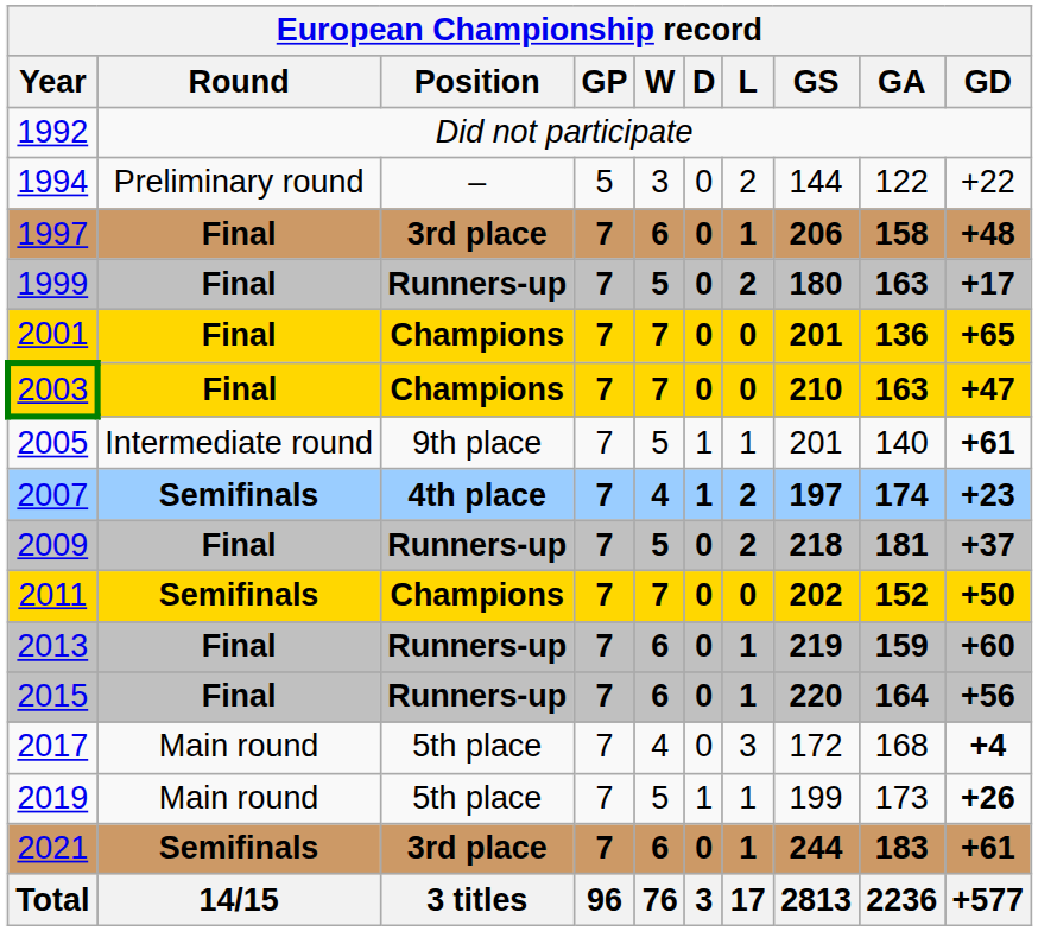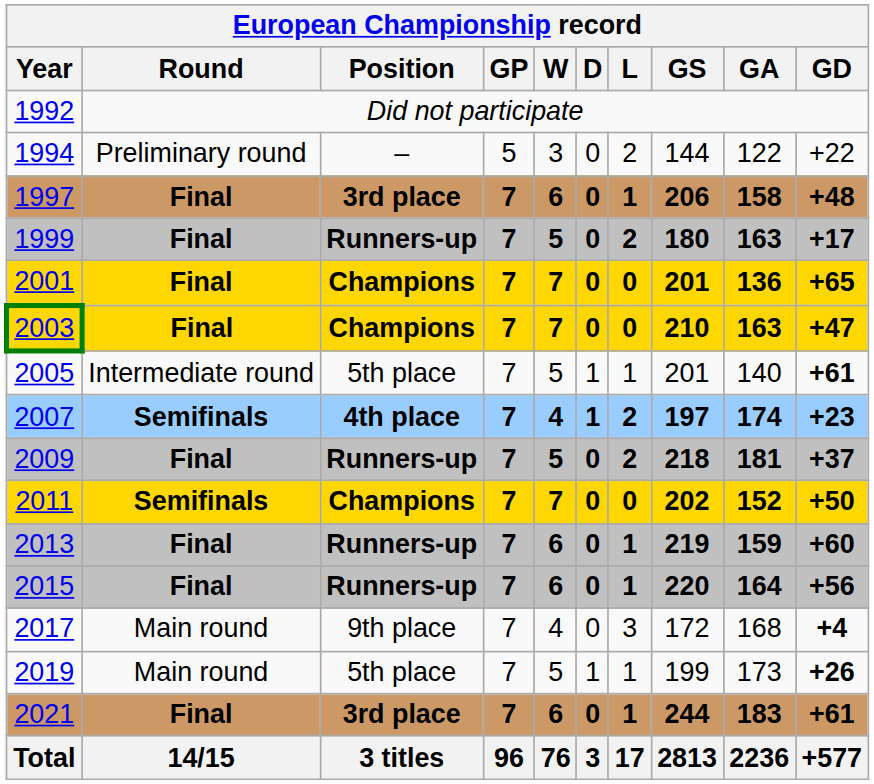 <table class="wikitable" style="text-align: center;">
 <tr>
 <th colspan=10><a href='#'>European Championship</a> record</th>
 </tr>
 <tr>
 <th>Year</th>
 <th>Round</th>
 <th>Position</th>
 <th>GP</th>
 <th>W</th>
 <th>D</th>
 <th>L</th>
 <th>GS</th>
 <th>GA</th>
 <th>GD</th>
 </tr>
 <tr>
 <td> <a href='#'>1992</a></td>
 <td colspan=9><em>Did not participate</em></td>
 </tr>
 <tr>
 <td> <a href='#'>1994</a></td>
 <td>Preliminary round</td>
 <td>–</td>
 <td>5</td>
 <td>3</td>
 <td>0</td>
 <td>2</td>
 <td>144</td>
 <td>122</td>
 <td>+22</td>
 </tr>
 <tr bgcolor=#cc9966>
 <td> <a href='#'>1997</a></td>
 <td><strong>Final</strong></td>
 <td><strong>3rd place</strong></td>
 <td><strong>7</strong></td>
 <td><strong>6</strong></td>
 <td><strong>0</strong></td>
 <td><strong>1</strong></td>
 <td><strong>206</strong></td>
 <td><strong>158</strong></td>
 <td><strong>+48</strong></td>
 </tr>
 <tr bgcolor=silver>
 <td> <a href='#'>1999</a></td>
 <td><strong>Final</strong></td>
 <td><strong>Runners-up</strong></td>
 <td><strong>7</strong></td>
 <td><strong>5</strong></td>
 <td><strong>0</strong></td>
 <td><strong>2</strong></td>
 <td><strong>180</strong></td>
 <td><strong>163</strong></td>
 <td><strong>+17</strong></td>
 </tr>
 <tr bgcolor=gold>
 <td> <a href='#'>2001</a></td>
 <td><strong>Final</strong></td>
 <td><strong>Champions</strong></td>
 <td><strong>7</strong></td>
 <td><strong>7</strong></td>
 <td><strong>0</strong></td>
 <td><strong>0</strong></td>
 <td><strong>201</strong></td>
 <td><strong>136</strong></td>
 <td><strong>+65</strong></td>
 </tr>
 <tr bgcolor=gold>
 <td style="border: 3px solid green"> <a href='#'>2003</a></td>
 <td><strong>Final</strong></td>
 <td><strong>Champions</strong></td>
 <td><strong>7</strong></td>
 <td><strong>7</strong></td>
 <td><strong>0</strong></td>
 <td><strong>0</strong></td>
 <td><strong>210</strong></td>
 <td><strong>163</strong></td>
 <td><strong>+47</strong></td>
 </tr>
 <tr>
 <td> <a href='#'>2005</a></td>
 <td>Intermediate round</td>
-<td>9th place</td>
+<td>5th place</td>
 <td>7</td>
 <td>5</td>
 <td>1</td>
 <td>1</td>
 <td>201</td>
 <td>140</td>
 <td><strong>+61</strong></td>
 </tr>
 <tr bgcolor=#9acdff>
 <td> <a href='#'>2007</a></td>
 <td><strong>Semifinals</strong></td>
 <td><strong>4th place</strong></td>
 <td><strong>7</strong></td>
 <td><strong>4</strong></td>
 <td><strong>1</strong></td>
 <td><strong>2</strong></td>
 <td><strong>197</strong></td>
 <td><strong>174</strong></td>
 <td><strong>+23</strong></td>
 </tr>
 <tr bgcolor=silver>
 <td> <a href='#'>2009</a></td>
 <td><strong>Final</strong></td>
 <td><strong>Runners-up</strong></td>
 <td><strong>7</strong></td>
 <td><strong>5</strong></td>
 <td><strong>0</strong></td>
 <td><strong>2</strong></td>
 <td><strong>218</strong></td>
 <td><strong>181</strong></td>
 <td><strong>+37</strong></td>
 </tr>
 <tr bgcolor=gold>
 <td> <a href='#'>2011</a></td>
 <td><strong>Semifinals</strong></td>
 <td><strong>Champions</strong></td>
 <td><strong>7</strong></td>
 <td><strong>7</strong></td>
 <td><strong>0</strong></td>
 <td><strong>0</strong></td>
 <td><strong>202</strong></td>
 <td><strong>152</strong></td>
 <td><strong>+50</strong></td>
 </tr>
 <tr bgcolor=silver>
 <td> <a href='#'>2013</a></td>
 <td><strong>Final</strong></td>
 <td><strong>Runners-up</strong></td>
 <td><strong>7</strong></td>
 <td><strong>6</strong></td>
 <td><strong>0</strong></td>
 <td><strong>1</strong></td>
 <td><strong>219</strong></td>
 <td><strong>159</strong></td>
 <td><strong>+60</strong></td>
 </tr>
 <tr bgcolor=silver>
 <td> <a href='#'>2015</a></td>
 <td><strong>Final</strong></td>
 <td><strong>Runners-up</strong></td>
 <td><strong>7</strong></td>
 <td><strong>6</strong></td>
 <td><strong>0</strong></td>
 <td><strong>1</strong></td>
 <td><strong>220</strong></td>
 <td><strong>164</strong></td>
 <td><strong>+56</strong></td>
 </tr>
 <tr>
 <td> <a href='#'>2017</a></td>
 <td>Main round</td>
-<td>5th place</td>
+<td>9th place</td>
 <td>7</td>
 <td>4</td>
 <td>0</td>
 <td>3</td>
 <td>172</td>
 <td>168</td>
 <td><strong>+4</strong></td>
 </tr>
 <tr>
 <td> <a href='#'>2019</a></td>
 <td>Main round</td>
 <td>5th place</td>
 <td>7</td>
 <td>5</td>
 <td>1</td>
 <td>1</td>
 <td>199</td>
 <td>173</td>
 <td><strong>+26</strong></td>
 </tr>
 <tr bgcolor=#cc9966>
 <td> <a href='#'>2021</a></td>
-<td><strong>Semifinals</strong></td>
+<td><strong>Final</strong></td>
 <td><strong>3rd place</strong></td>
 <td><strong>7</strong></td>
 <td><strong>6</strong></td>
 <td><strong>0</strong></td>
 <td><strong>1</strong></td>
 <td><strong>244</strong></td>
 <td><strong>183</strong></td>
 <td><strong>+61</strong></td>
 </tr>
 <tr>
 <th>Total</th>
 <th>14/15</th>
 <th>3 titles</th>
 <th>96</th>
 <th>76</th>
 <th>3</th>
 <th>17</th>
 <th>2813</th>
 <th>2236</th>
 <th>+577</th>
 </tr>
 </table>
